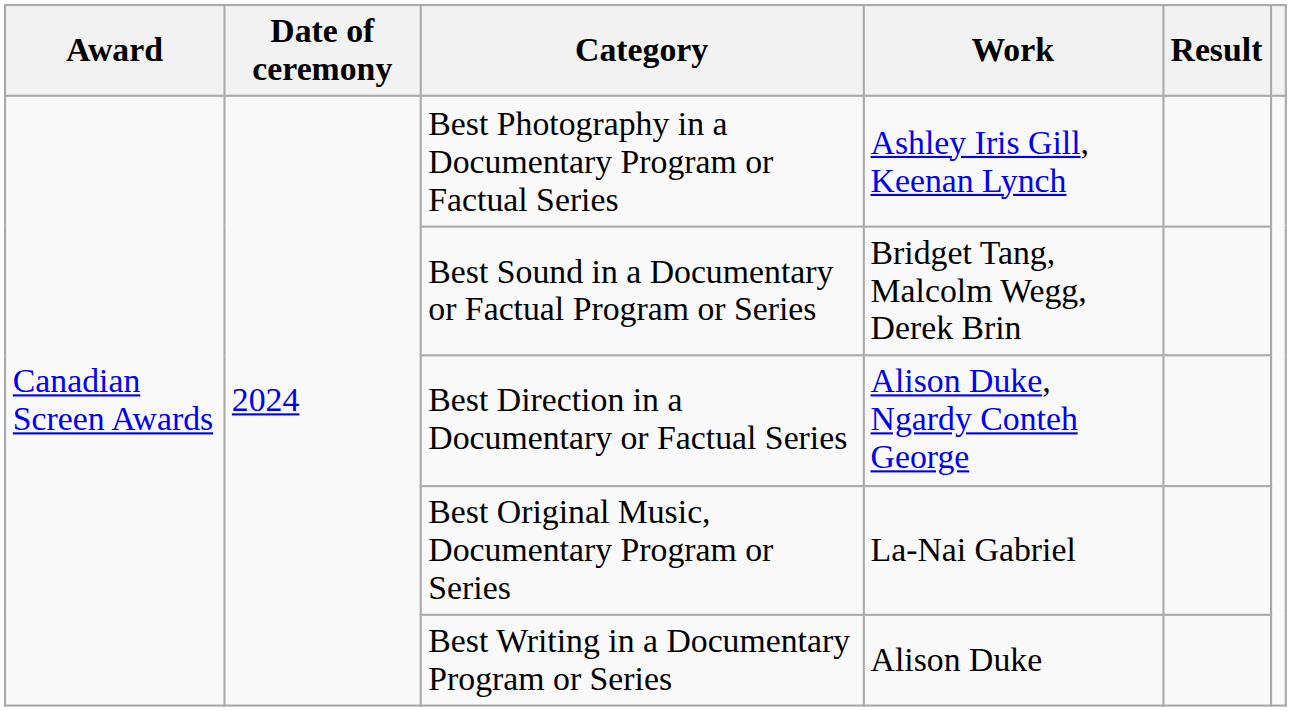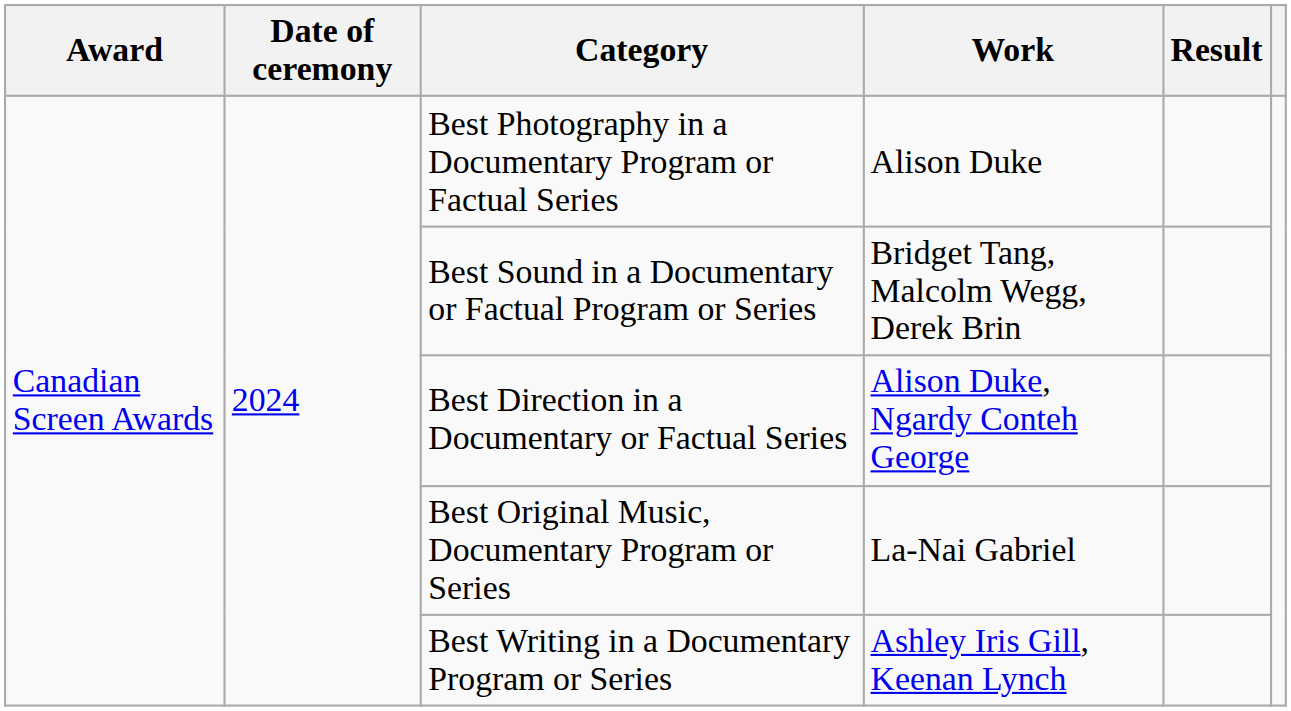 <table class="wikitable plainrowheaders sortable">
 <tr>
 <th scope="col">Award</th>
 <th scope="col">Date of ceremony</th>
 <th scope="col">Category</th>
 <th scope="col">Work</th>
 <th scope="col">Result</th>
 <th scope="col" class="unsortable"></th>
 </tr>
 <tr>
 <td rowspan=5><a href='#'>Canadian Screen Awards</a></td>
 <td rowspan=5><a href='#'>2024</a></td>
 <td>Best Photography in a Documentary Program or Factual Series</td>
-<td><a href='#'>Ashley Iris Gill</a>, <a href='#'>Keenan Lynch</a></td>
+<td>Alison Duke</td>
 <td></td>
 <td rowspan=5></td>
 </tr>
 <tr>
 <td>Best Sound in a Documentary or Factual Program or Series</td>
 <td>Bridget Tang, Malcolm Wegg, Derek Brin</td>
 <td></td>
 </tr>
 <tr>
 <td>Best Direction in a Documentary or Factual Series</td>
 <td><a href='#'>Alison Duke</a>, <a href='#'>Ngardy Conteh George</a></td>
 <td></td>
 </tr>
 <tr>
 <td>Best Original Music, Documentary Program or Series</td>
 <td>La-Nai Gabriel</td>
 <td></td>
 </tr>
 <tr>
 <td>Best Writing in a Documentary Program or Series</td>
-<td>Alison Duke</td>
+<td><a href='#'>Ashley Iris Gill</a>, <a href='#'>Keenan Lynch</a></td>
 <td></td>
 </tr>
 </table>
